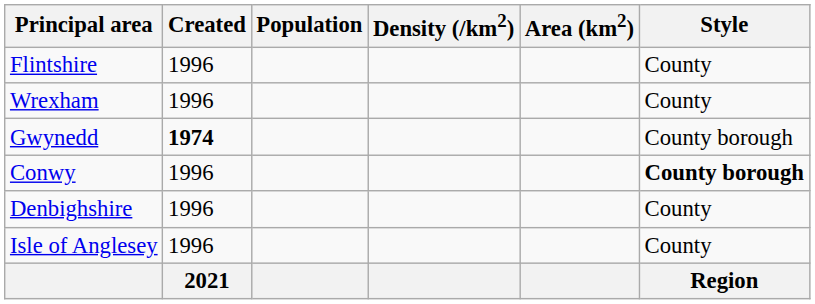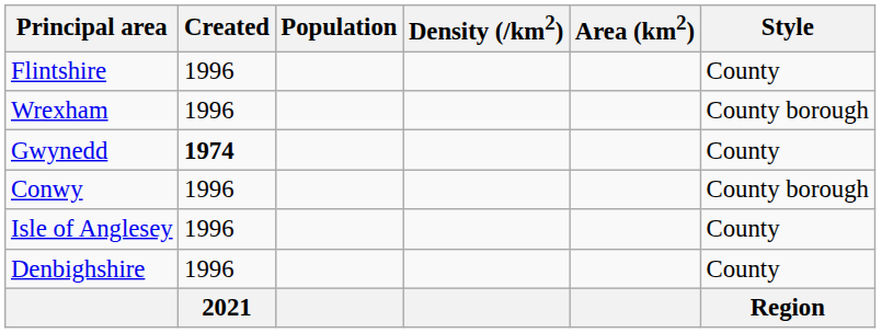 <table class="wikitable sortable">
 <tr>
 <th>Principal area</th>
 <th>Created</th>
 <th>Population</th>
 <th>Density (/km<sup>2</sup>)</th>
 <th>Area (km<sup>2</sup>)</th>
 <th>Style</th>
 </tr>
 <tr>
 <td><a href='#'>Flintshire</a></td>
 <td>1996</td>
 <td align="center"></td>
 <td align="center"></td>
 <td align="center"></td>
 <td>County</td>
 </tr>
 <tr>
 <td><a href='#'>Wrexham</a></td>
 <td>1996</td>
 <td align="center"></td>
 <td align="center"></td>
 <td align="center"></td>
-<td>County</td>
+<td>County borough</td>
 </tr>
 <tr>
 <td><a href='#'>Gwynedd</a></td>
 <td><strong>1974</strong></td>
 <td align="center"></td>
 <td align="center"></td>
 <td align="center"></td>
-<td>County borough</td>
+<td>County</td>
 </tr>
 <tr>
 <td><a href='#'>Conwy</a></td>
 <td>1996</td>
 <td align="center"></td>
 <td align="center"></td>
 <td align="center"></td>
-<td><strong>County borough</strong></td>
+<td>County borough</td>
 </tr>
 <tr>
-<td><a href='#'>Denbighshire</a></td>
+<td><a href='#'>Isle of Anglesey</a></td>
 <td>1996</td>
 <td align="center"></td>
 <td align="center"></td>
 <td align="center"></td>
 <td>County</td>
 </tr>
 <tr>
-<td><a href='#'>Isle of Anglesey</a></td>
+<td><a href='#'>Denbighshire</a></td>
 <td>1996</td>
 <td align="center"></td>
 <td align="center"></td>
 <td align="center"></td>
 <td>County</td>
 </tr>
 <tr>
 <th></th>
 <th>2021</th>
 <th></th>
 <th></th>
 <th></th>
 <th>Region</th>
 </tr>
 </table>
